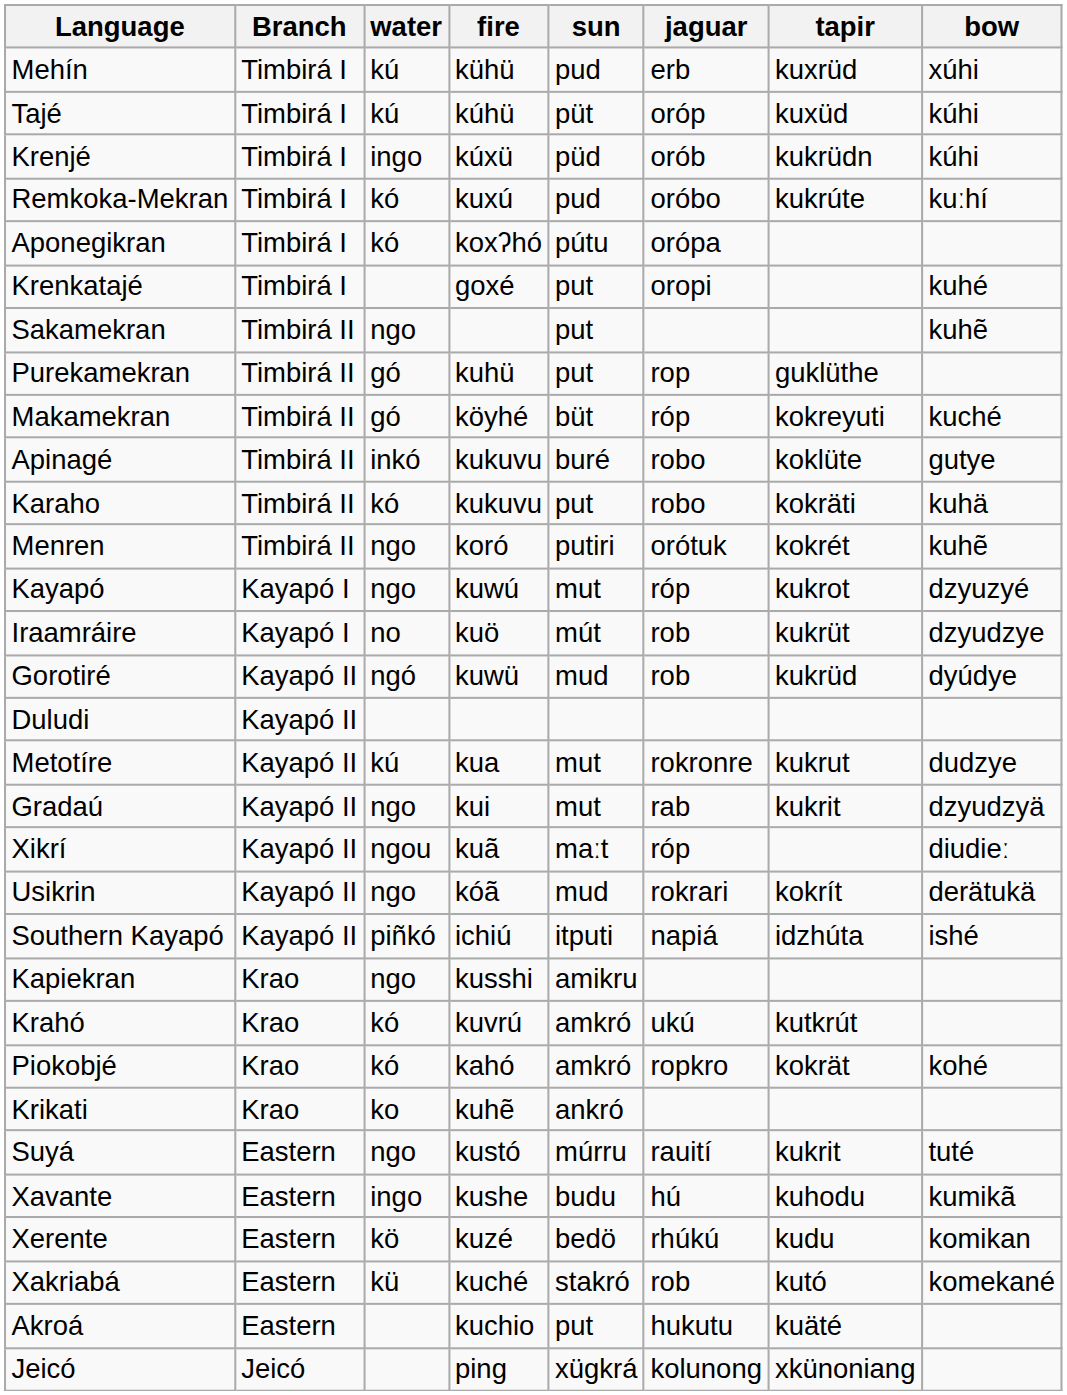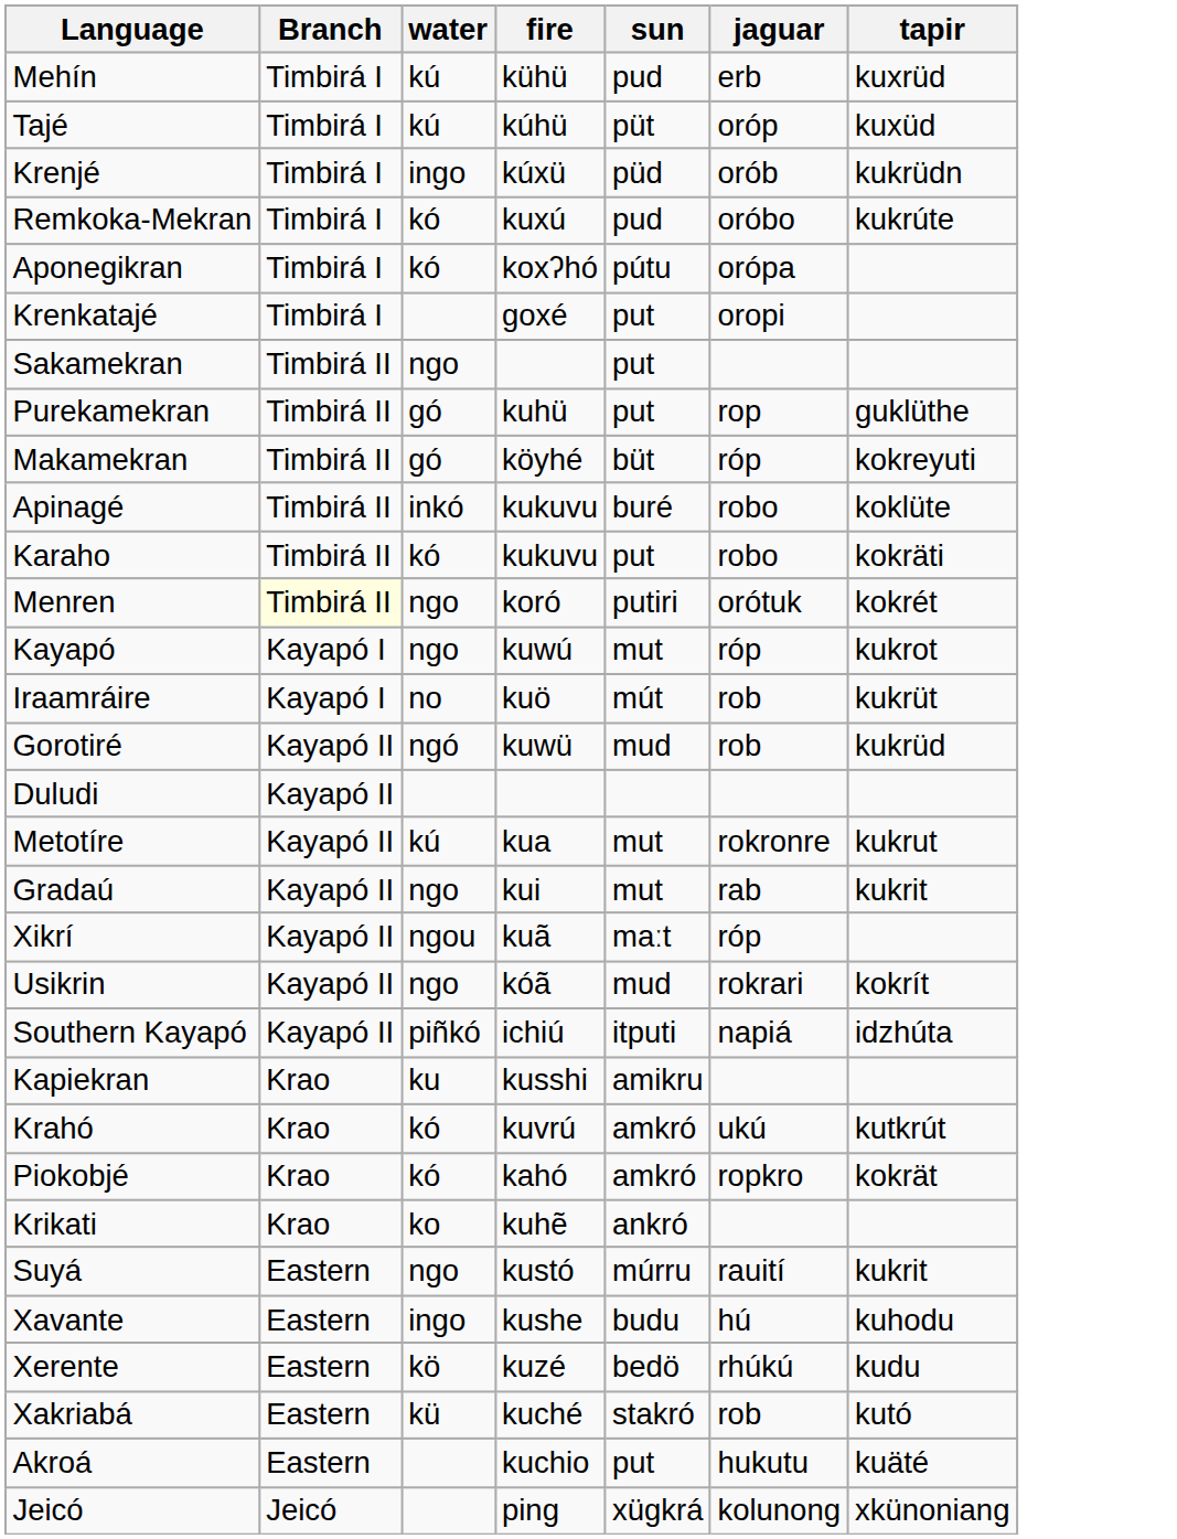 <table class="wikitable sortable" style="font-size: 85%">
 <tr>
 <th>Language</th>
 <th>Branch</th>
 <th>water</th>
 <th>fire</th>
 <th>sun</th>
 <th>jaguar</th>
 <th>tapir</th>
-<th>bow</th>
 </tr>
 <tr>
 <td>Mehín</td>
 <td>Timbirá I</td>
 <td>kú</td>
 <td>kühü</td>
 <td>pud</td>
 <td>erb</td>
 <td>kuxrüd</td>
-<td>xúhi</td>
 </tr>
 <tr>
 <td>Tajé</td>
 <td>Timbirá I</td>
 <td>kú</td>
 <td>kúhü</td>
 <td>püt</td>
 <td>oróp</td>
 <td>kuxüd</td>
-<td>kúhi</td>
 </tr>
 <tr>
 <td>Krenjé</td>
 <td>Timbirá I</td>
 <td>ingo</td>
 <td>kúxü</td>
 <td>püd</td>
 <td>orób</td>
 <td>kukrüdn</td>
-<td>kúhi</td>
 </tr>
 <tr>
 <td>Remkoka-Mekran</td>
 <td>Timbirá I</td>
 <td>kó</td>
 <td>kuxú</td>
 <td>pud</td>
 <td>oróbo</td>
 <td>kukrúte</td>
-<td>kuːhí</td>
 </tr>
 <tr>
 <td>Aponegikran</td>
 <td>Timbirá I</td>
 <td>kó</td>
 <td>koxʔhó</td>
 <td>pútu</td>
 <td>orópa</td>
-<td></td>
 <td></td>
 </tr>
 <tr>
 <td>Krenkatajé</td>
 <td>Timbirá I</td>
 <td></td>
 <td>goxé</td>
 <td>put</td>
 <td>oropi</td>
 <td></td>
-<td>kuhé</td>
 </tr>
 <tr>
 <td>Sakamekran</td>
 <td>Timbirá II</td>
 <td>ngo</td>
 <td></td>
 <td>put</td>
 <td></td>
 <td></td>
-<td>kuhẽ</td>
 </tr>
 <tr>
 <td>Purekamekran</td>
 <td>Timbirá II</td>
 <td>gó</td>
 <td>kuhü</td>
 <td>put</td>
 <td>rop</td>
 <td>guklüthe</td>
-<td></td>
 </tr>
 <tr>
 <td>Makamekran</td>
 <td>Timbirá II</td>
 <td>gó</td>
 <td>köyhé</td>
 <td>büt</td>
 <td>róp</td>
 <td>kokreyuti</td>
-<td>kuché</td>
 </tr>
 <tr>
 <td>Apinagé</td>
 <td>Timbirá II</td>
 <td>inkó</td>
 <td>kukuvu</td>
 <td>buré</td>
 <td>robo</td>
 <td>koklüte</td>
-<td>gutye</td>
 </tr>
 <tr>
 <td>Karaho</td>
 <td>Timbirá II</td>
 <td>kó</td>
 <td>kukuvu</td>
 <td>put</td>
 <td>robo</td>
 <td>kokräti</td>
-<td>kuhä</td>
 </tr>
 <tr>
 <td>Menren</td>
-<td>Timbirá II</td>
+<td style="background: lightyellow;">Timbirá II</td>
 <td>ngo</td>
 <td>koró</td>
 <td>putiri</td>
 <td>orótuk</td>
 <td>kokrét</td>
-<td>kuhẽ</td>
 </tr>
 <tr>
 <td>Kayapó</td>
 <td>Kayapó I</td>
 <td>ngo</td>
 <td>kuwú</td>
 <td>mut</td>
 <td>róp</td>
 <td>kukrot</td>
-<td>dzyuzyé</td>
 </tr>
 <tr>
 <td>Iraamráire</td>
 <td>Kayapó I</td>
 <td>no</td>
 <td>kuö</td>
 <td>mút</td>
 <td>rob</td>
 <td>kukrüt</td>
-<td>dzyudzye</td>
 </tr>
 <tr>
 <td>Gorotiré</td>
 <td>Kayapó II</td>
 <td>ngó</td>
 <td>kuwü</td>
 <td>mud</td>
 <td>rob</td>
 <td>kukrüd</td>
-<td>dyúdye</td>
 </tr>
 <tr>
 <td>Duludi</td>
 <td>Kayapó II</td>
-<td></td>
 <td></td>
 <td></td>
 <td></td>
 <td></td>
 <td></td>
 </tr>
 <tr>
 <td>Metotíre</td>
 <td>Kayapó II</td>
 <td>kú</td>
 <td>kua</td>
 <td>mut</td>
 <td>rokronre</td>
 <td>kukrut</td>
-<td>dudzye</td>
 </tr>
 <tr>
 <td>Gradaú</td>
 <td>Kayapó II</td>
 <td>ngo</td>
 <td>kui</td>
 <td>mut</td>
 <td>rab</td>
 <td>kukrit</td>
-<td>dzyudzyä</td>
 </tr>
 <tr>
 <td>Xikrí</td>
 <td>Kayapó II</td>
 <td>ngou</td>
 <td>kuã</td>
 <td>maːt</td>
 <td>róp</td>
 <td></td>
-<td>diudieː</td>
 </tr>
 <tr>
 <td>Usikrin</td>
 <td>Kayapó II</td>
 <td>ngo</td>
 <td>kóã</td>
 <td>mud</td>
 <td>rokrari</td>
 <td>kokrít</td>
-<td>derätukä</td>
 </tr>
 <tr>
 <td>Southern Kayapó</td>
 <td>Kayapó II</td>
 <td>piñkó</td>
 <td>ichiú</td>
 <td>itputi</td>
 <td>napiá</td>
 <td>idzhúta</td>
-<td>ishé</td>
 </tr>
 <tr>
 <td>Kapiekran</td>
 <td>Krao</td>
-<td>ngo</td>
+<td>ku</td>
 <td>kusshi</td>
 <td>amikru</td>
-<td></td>
 <td></td>
 <td></td>
 </tr>
 <tr>
 <td>Krahó</td>
 <td>Krao</td>
 <td>kó</td>
 <td>kuvrú</td>
 <td>amkró</td>
 <td>ukú</td>
 <td>kutkrút</td>
-<td></td>
 </tr>
 <tr>
 <td>Piokobjé</td>
 <td>Krao</td>
 <td>kó</td>
 <td>kahó</td>
 <td>amkró</td>
 <td>ropkro</td>
 <td>kokrät</td>
-<td>kohé</td>
 </tr>
 <tr>
 <td>Krikati</td>
 <td>Krao</td>
 <td>ko</td>
 <td>kuhẽ</td>
 <td>ankró</td>
-<td></td>
 <td></td>
 <td></td>
 </tr>
 <tr>
 <td>Suyá</td>
 <td>Eastern</td>
 <td>ngo</td>
 <td>kustó</td>
 <td>múrru</td>
 <td>rauití</td>
 <td>kukrit</td>
-<td>tuté</td>
 </tr>
 <tr>
 <td>Xavante</td>
 <td>Eastern</td>
 <td>ingo</td>
 <td>kushe</td>
 <td>budu</td>
 <td>hú</td>
 <td>kuhodu</td>
-<td>kumikã</td>
 </tr>
 <tr>
 <td>Xerente</td>
 <td>Eastern</td>
 <td>kö</td>
 <td>kuzé</td>
 <td>bedö</td>
 <td>rhúkú</td>
 <td>kudu</td>
-<td>komikan</td>
 </tr>
 <tr>
 <td>Xakriabá</td>
 <td>Eastern</td>
 <td>kü</td>
 <td>kuché</td>
 <td>stakró</td>
 <td>rob</td>
 <td>kutó</td>
-<td>komekané</td>
 </tr>
 <tr>
 <td>Akroá</td>
 <td>Eastern</td>
 <td></td>
 <td>kuchio</td>
 <td>put</td>
 <td>hukutu</td>
 <td>kuäté</td>
-<td></td>
 </tr>
 <tr>
 <td>Jeicó</td>
 <td>Jeicó</td>
 <td></td>
 <td>ping</td>
 <td>xügkrá</td>
 <td>kolunong</td>
 <td>xkünoniang</td>
-<td></td>
 </tr>
 </table>
